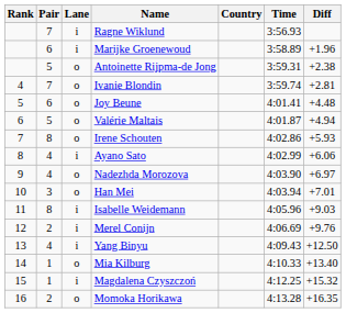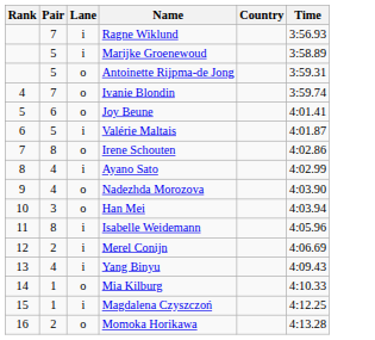 <table class="wikitable sortable" style="text-align:center">
 <tr>
 <th>Rank</th>
 <th>Pair</th>
 <th>Lane</th>
 <th>Name</th>
 <th>Country</th>
 <th>Time</th>
-<th>Diff</th>
 </tr>
 <tr>
 <td></td>
 <td>7</td>
 <td>i</td>
 <td align=left><a href='#'>Ragne Wiklund</a></td>
 <td align=left></td>
 <td>3:56.93</td>
-<td></td>
 </tr>
 <tr>
 <td></td>
-<td>6</td>
+<td>5</td>
 <td>i</td>
 <td align=left><a href='#'>Marijke Groenewoud</a></td>
 <td align=left></td>
 <td>3:58.89</td>
-<td>+1.96</td>
 </tr>
 <tr>
 <td></td>
 <td>5</td>
 <td>o</td>
 <td align=left><a href='#'>Antoinette Rijpma-de Jong</a></td>
 <td align=left></td>
 <td>3:59.31</td>
-<td>+2.38</td>
 </tr>
 <tr>
 <td>4</td>
 <td>7</td>
 <td>o</td>
 <td align=left><a href='#'>Ivanie Blondin</a></td>
 <td align=left></td>
 <td>3:59.74</td>
-<td>+2.81</td>
 </tr>
 <tr>
 <td>5</td>
 <td>6</td>
 <td>o</td>
 <td align=left><a href='#'>Joy Beune</a></td>
 <td align=left></td>
 <td>4:01.41</td>
-<td>+4.48</td>
 </tr>
 <tr>
 <td>6</td>
 <td>5</td>
-<td>o</td>
+<td>i</td>
 <td align=left><a href='#'>Valérie Maltais</a></td>
 <td align=left></td>
 <td>4:01.87</td>
-<td>+4.94</td>
 </tr>
 <tr>
 <td>7</td>
 <td>8</td>
 <td>o</td>
 <td align=left><a href='#'>Irene Schouten</a></td>
 <td align=left></td>
 <td>4:02.86</td>
-<td>+5.93</td>
 </tr>
 <tr>
 <td>8</td>
 <td>4</td>
 <td>i</td>
 <td align=left><a href='#'>Ayano Sato</a></td>
 <td align=left></td>
 <td>4:02.99</td>
-<td>+6.06</td>
 </tr>
 <tr>
 <td>9</td>
 <td>4</td>
 <td>o</td>
 <td align=left><a href='#'>Nadezhda Morozova</a></td>
 <td align=left></td>
 <td>4:03.90</td>
-<td>+6.97</td>
 </tr>
 <tr>
 <td>10</td>
 <td>3</td>
 <td>o</td>
 <td align=left><a href='#'>Han Mei</a></td>
 <td align=left></td>
 <td>4:03.94</td>
-<td>+7.01</td>
 </tr>
 <tr>
 <td>11</td>
 <td>8</td>
 <td>i</td>
 <td align=left><a href='#'>Isabelle Weidemann</a></td>
 <td align=left></td>
 <td>4:05.96</td>
-<td>+9.03</td>
 </tr>
 <tr>
 <td>12</td>
 <td>2</td>
 <td>i</td>
 <td align=left><a href='#'>Merel Conijn</a></td>
 <td align=left></td>
 <td>4:06.69</td>
-<td>+9.76</td>
 </tr>
 <tr>
 <td>13</td>
 <td>4</td>
 <td>i</td>
 <td align=left><a href='#'>Yang Binyu</a></td>
 <td align=left></td>
 <td>4:09.43</td>
-<td>+12.50</td>
 </tr>
 <tr>
 <td>14</td>
 <td>1</td>
 <td>o</td>
 <td align=left><a href='#'>Mia Kilburg</a></td>
 <td align=left></td>
 <td>4:10.33</td>
-<td>+13.40</td>
 </tr>
 <tr>
 <td>15</td>
 <td>1</td>
 <td>i</td>
 <td align=left><a href='#'>Magdalena Czyszczoń</a></td>
 <td align=left></td>
 <td>4:12.25</td>
-<td>+15.32</td>
 </tr>
 <tr>
 <td>16</td>
 <td>2</td>
 <td>o</td>
 <td align=left><a href='#'>Momoka Horikawa</a></td>
 <td align=left></td>
 <td>4:13.28</td>
-<td>+16.35</td>
 </tr>
 </table>
